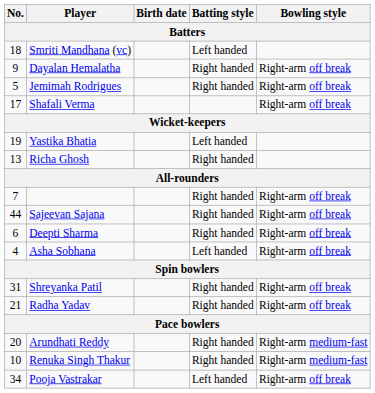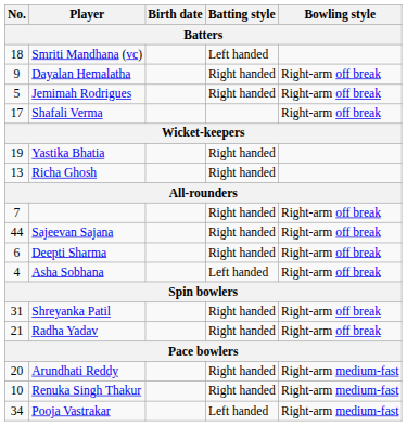 <table class="wikitable sortable hover-highlight">
 <tr>
 <th scope=col>No.</th>
 <th scope=col class=unsortable>Player</th>
 <th scope=col>Birth date</th>
 <th scope=col>Batting style</th>
 <th scope=col>Bowling style</th>
 </tr>
 <tr>
 <th colspan=10>Batters</th>
 </tr>
 <tr>
 <td style="text-align:center;">18</td>
 <td><a href='#'>Smriti Mandhana</a> (<a href='#'>vc</a>)</td>
 <td></td>
 <td>Left handed</td>
 <td></td>
 </tr>
 <tr>
 <td style="text-align:center;">9</td>
 <td><a href='#'>Dayalan Hemalatha</a></td>
 <td></td>
 <td>Right handed</td>
 <td>Right-arm <a href='#'>off break</a></td>
 </tr>
 <tr>
 <td style="text-align:center;">5</td>
 <td><a href='#'>Jemimah Rodrigues</a></td>
 <td></td>
 <td>Right handed</td>
 <td>Right-arm <a href='#'>off break</a></td>
 </tr>
 <tr>
 <td style="text-align:center;">17</td>
 <td><a href='#'>Shafali Verma</a></td>
 <td></td>
 <td></td>
 <td>Right-arm <a href='#'>off break</a></td>
 </tr>
 <tr>
 <th colspan=10>Wicket-keepers</th>
 </tr>
 <tr>
 <td style="text-align:center;">19</td>
 <td><a href='#'>Yastika Bhatia</a></td>
 <td></td>
-<td>Left handed</td>
+<td>Right handed</td>
 <td></td>
 </tr>
 <tr>
 <td style="text-align:center;">13</td>
 <td><a href='#'>Richa Ghosh</a></td>
 <td></td>
 <td>Right handed</td>
 <td></td>
 </tr>
 <tr>
 <th colspan=10>All-rounders</th>
 </tr>
 <tr>
 <td style="text-align:center;">7</td>
 <td></td>
 <td></td>
 <td>Right handed</td>
 <td>Right-arm <a href='#'>off break</a></td>
 </tr>
 <tr>
 <td style="text-align:center;">44</td>
 <td><a href='#'>Sajeevan Sajana</a></td>
 <td></td>
 <td>Right handed</td>
 <td>Right-arm <a href='#'>off break</a></td>
 </tr>
 <tr>
 <td style="text-align:center;">6</td>
 <td><a href='#'>Deepti Sharma</a></td>
 <td></td>
 <td>Right handed</td>
 <td>Right-arm <a href='#'>off break</a></td>
 </tr>
 <tr>
 <td style="text-align:center;">4</td>
 <td><a href='#'>Asha Sobhana</a></td>
 <td></td>
 <td>Left handed</td>
 <td>Right-arm <a href='#'>off break</a></td>
 </tr>
 <tr>
 <th colspan=10>Spin bowlers</th>
 </tr>
 <tr>
 <td style="text-align:center;">31</td>
 <td><a href='#'>Shreyanka Patil</a></td>
 <td></td>
 <td>Right handed</td>
 <td>Right-arm <a href='#'>off break</a></td>
 </tr>
 <tr>
 <td style="text-align:center;">21</td>
 <td><a href='#'>Radha Yadav</a></td>
 <td></td>
 <td>Right handed</td>
 <td>Right-arm <a href='#'>off break</a></td>
 </tr>
 <tr>
 <th colspan=10>Pace bowlers</th>
 </tr>
 <tr>
 <td style="text-align:center;">20</td>
 <td><a href='#'>Arundhati Reddy</a></td>
 <td></td>
 <td>Right handed</td>
 <td>Right-arm <a href='#'>medium-fast</a></td>
 </tr>
 <tr>
 <td style="text-align:center;">10</td>
 <td><a href='#'>Renuka Singh Thakur</a></td>
 <td></td>
 <td>Right handed</td>
 <td>Right-arm <a href='#'>medium-fast</a></td>
 </tr>
 <tr>
 <td style="text-align:center;">34</td>
 <td><a href='#'>Pooja Vastrakar</a></td>
 <td></td>
 <td>Left handed</td>
-<td>Right-arm <a href='#'>off break</a></td>
+<td>Right-arm <a href='#'>medium-fast</a></td>
 </tr>
 </table>
